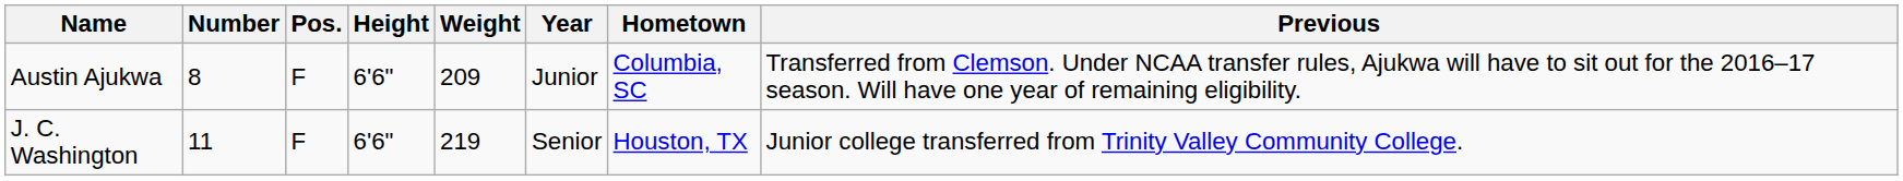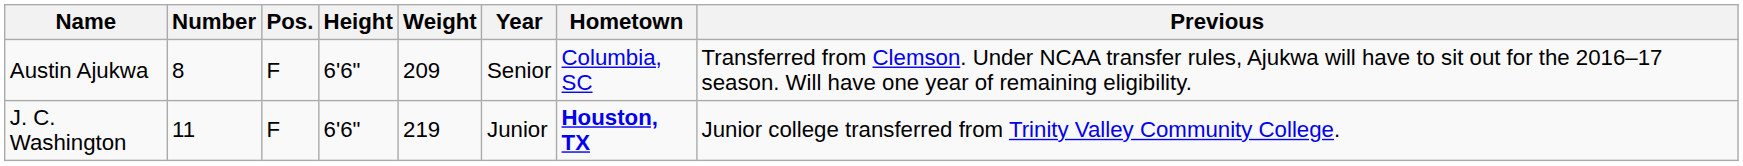 <table class="wikitable sortable" border="1">
 <tr>
 <th style=>Name</th>
 <th style=>Number</th>
 <th style=>Pos.</th>
 <th style=>Height</th>
 <th style=>Weight</th>
 <th style=>Year</th>
 <th style=>Hometown</th>
 <th style=>Previous</th>
 </tr>
 <tr>
 <td>Austin Ajukwa</td>
 <td>8</td>
 <td>F</td>
 <td>6'6"</td>
 <td>209</td>
-<td>Junior</td>
+<td>Senior</td>
 <td><a href='#'>Columbia, SC</a></td>
 <td>Transferred from <a href='#'>Clemson</a>. Under NCAA transfer rules, Ajukwa will have to sit out for the 2016–17 season. Will have one year of remaining eligibility.</td>
 </tr>
 <tr>
 <td>J. C. Washington</td>
 <td>11</td>
 <td>F</td>
 <td>6'6"</td>
 <td>219</td>
-<td>Senior</td>
-<td><a href='#'>Houston, TX</a></td>
+<td>Junior</td>
+<td><strong><a href='#'>Houston, TX</a></strong></td>
 <td>Junior college transferred from <a href='#'>Trinity Valley Community College</a>.</td>
 </tr>
 </table>
